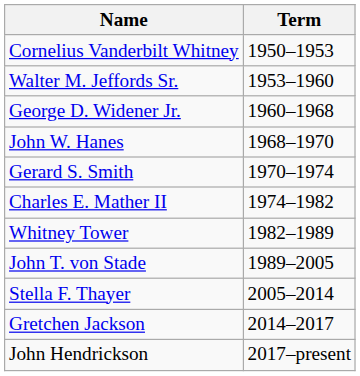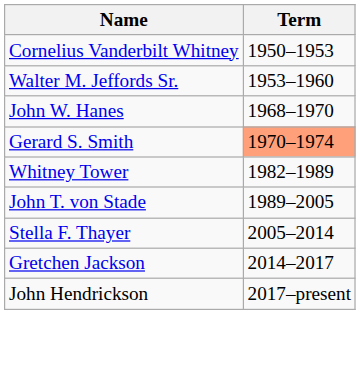 <table class="wikitable">
 <tr>
 <th>Name</th>
 <th>Term</th>
 </tr>
 <tr>
 <td><a href='#'>Cornelius Vanderbilt Whitney</a></td>
 <td>1950–1953</td>
 </tr>
 <tr>
 <td><a href='#'>Walter M. Jeffords Sr.</a></td>
 <td>1953–1960</td>
 </tr>
 <tr>
-<td><a href='#'>George D. Widener Jr.</a></td>
-<td>1960–1968</td>
-</tr>
-<tr>
 <td><a href='#'>John W. Hanes</a></td>
 <td>1968–1970</td>
 </tr>
 <tr>
 <td><a href='#'>Gerard S. Smith</a></td>
-<td>1970–1974</td>
-</tr>
-<tr>
-<td><a href='#'>Charles E. Mather II</a></td>
-<td>1974–1982</td>
+<td style="background: lightsalmon;">1970–1974</td>
 </tr>
 <tr>
 <td><a href='#'>Whitney Tower</a></td>
 <td>1982–1989</td>
 </tr>
 <tr>
 <td><a href='#'>John T. von Stade</a></td>
 <td>1989–2005</td>
 </tr>
 <tr>
 <td><a href='#'>Stella F. Thayer</a></td>
 <td>2005–2014</td>
 </tr>
 <tr>
 <td><a href='#'>Gretchen Jackson</a></td>
 <td>2014–2017</td>
 </tr>
 <tr>
 <td>John Hendrickson</td>
 <td>2017–present</td>
 </tr>
 </table>
